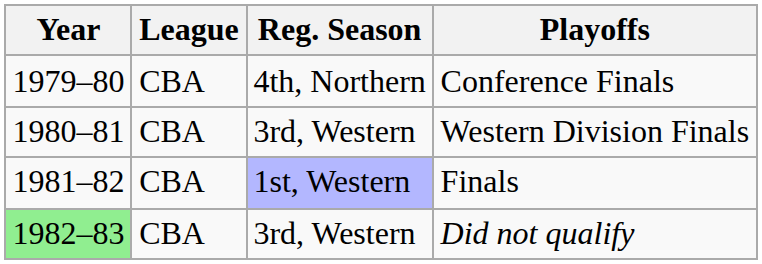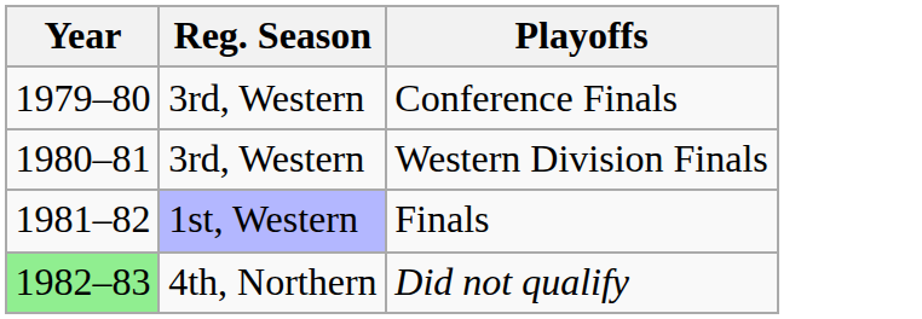 <table class="wikitable">
 <tr>
 <th>Year</th>
-<th>League</th>
 <th>Reg. Season</th>
 <th>Playoffs</th>
 </tr>
 <tr>
 <td>1979–80</td>
-<td>CBA</td>
-<td>4th, Northern</td>
+<td>3rd, Western</td>
 <td>Conference Finals</td>
 </tr>
 <tr>
 <td>1980–81</td>
-<td>CBA</td>
 <td>3rd, Western</td>
 <td>Western Division Finals</td>
 </tr>
 <tr>
 <td>1981–82</td>
-<td>CBA</td>
 <td bgcolor="B3B7FF">1st, Western</td>
 <td>Finals</td>
 </tr>
 <tr>
 <td style="background: lightgreen;">1982–83</td>
-<td>CBA</td>
-<td>3rd, Western</td>
+<td>4th, Northern</td>
 <td><em>Did not qualify</em></td>
 </tr>
 </table>
